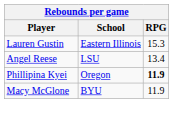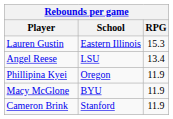 <table class="wikitable sortable style="text-align: center;">
 <tr>
 <th colspan=3><a href='#'>Rebounds per game</a></th>
 </tr>
 <tr>
 <th style=width:7em>Player</th>
 <th>School</th>
 <th style=width:1em>RPG</th>
 </tr>
 <tr>
 <td><a href='#'>Lauren Gustin</a></td>
 <td><a href='#'>Eastern Illinois</a></td>
 <td align=center>15.3</td>
 </tr>
 <tr>
 <td><a href='#'>Angel Reese</a></td>
 <td><a href='#'>LSU</a></td>
 <td align=center>13.4</td>
 </tr>
 <tr>
 <td><a href='#'>Phillipina Kyei</a></td>
 <td><a href='#'>Oregon</a></td>
-<td align=center><strong>11.9</strong></td>
+<td align=center>11.9</td>
 </tr>
 <tr>
 <td><a href='#'>Macy McGlone</a></td>
 <td><a href='#'>BYU</a></td>
 <td align=center>11.9</td>
 </tr>
+<tr>
+<td><a href='#'>Cameron Brink</a></td>
+<td><a href='#'>Stanford</a></td>
+<td align=center>11.9</td>
+</tr>
 </table>
